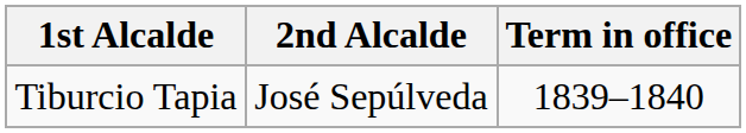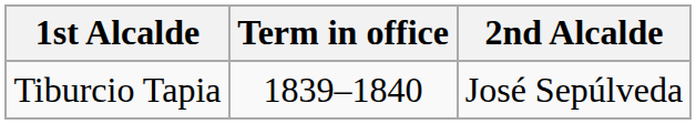 <table class="wikitable" style="text-align: center;">
 <tr>
 <th>1st Alcalde</th>
+<th>Term in office</th>
 <th>2nd Alcalde</th>
-<th>Term in office</th>
 </tr>
 <tr>
 <td>Tiburcio Tapia</td>
+<td>1839–1840</td>
 <td>José Sepúlveda</td>
-<td>1839–1840</td>
 </tr>
 </table>
